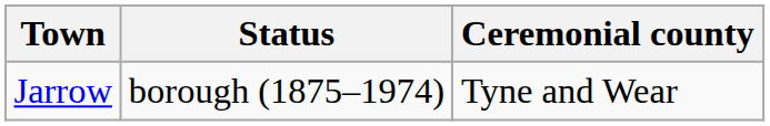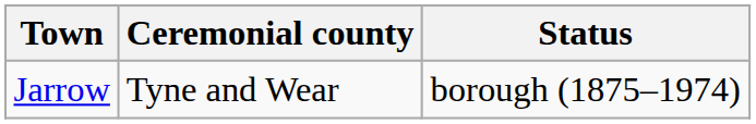 <table class="wikitable sortable">
 <tr>
 <th>Town</th>
+<th>Ceremonial county</th>
 <th>Status</th>
-<th>Ceremonial county</th>
 </tr>
 <tr>
 <td><a href='#'>Jarrow</a></td>
+<td>Tyne and Wear</td>
 <td>borough (1875–1974)</td>
-<td>Tyne and Wear</td>
 </tr>
 </table>
